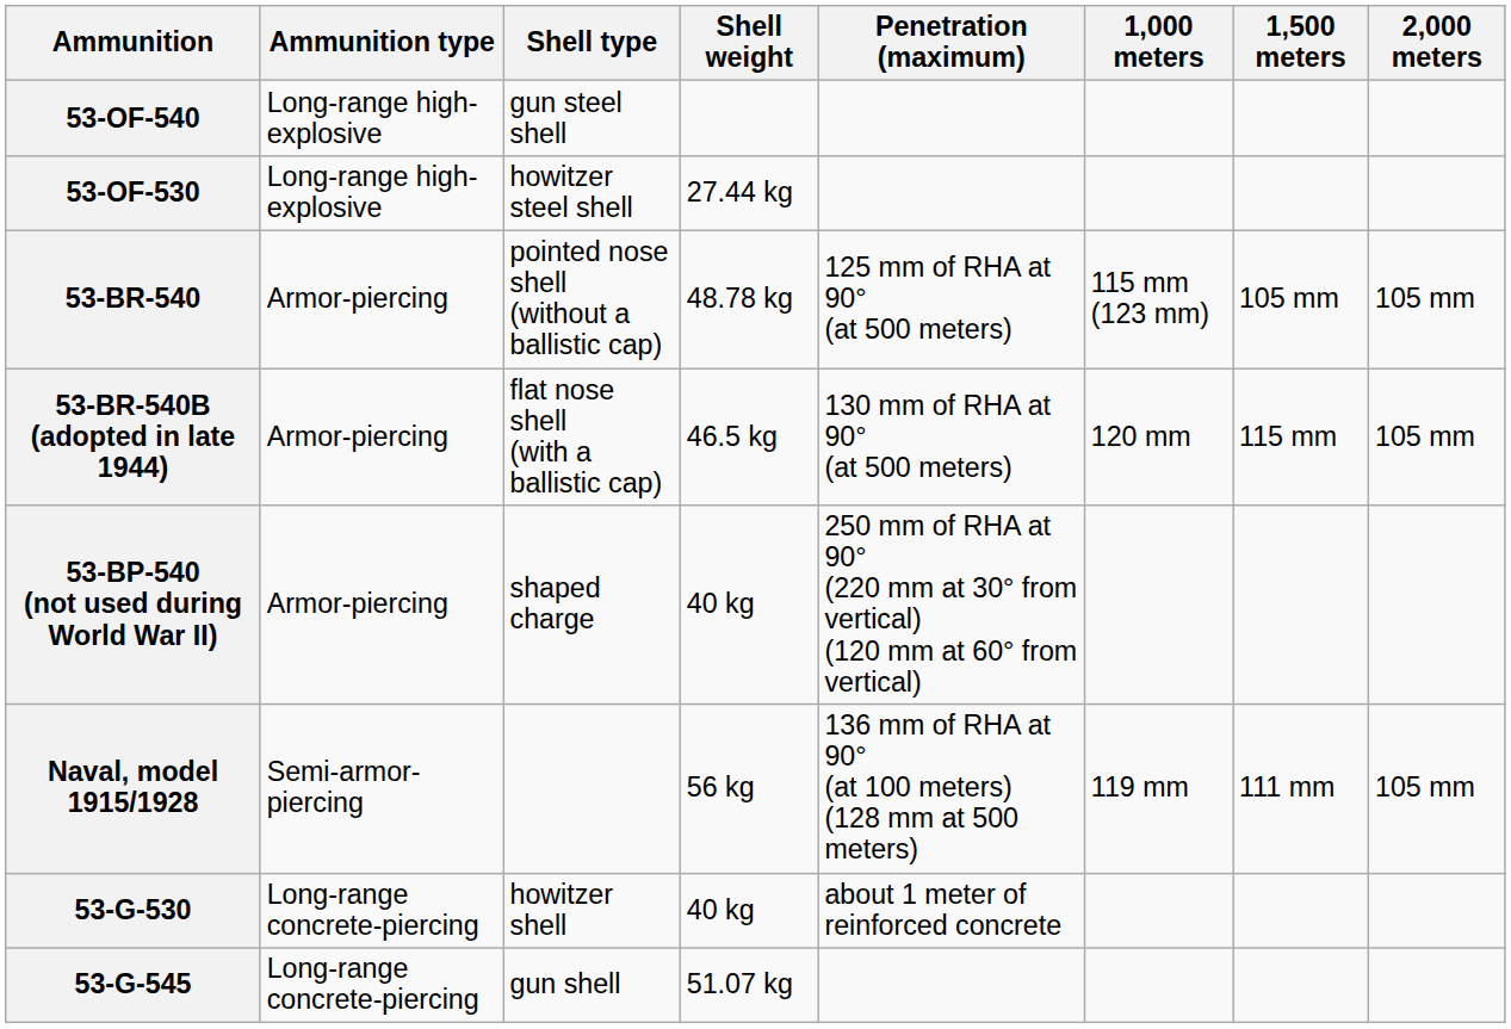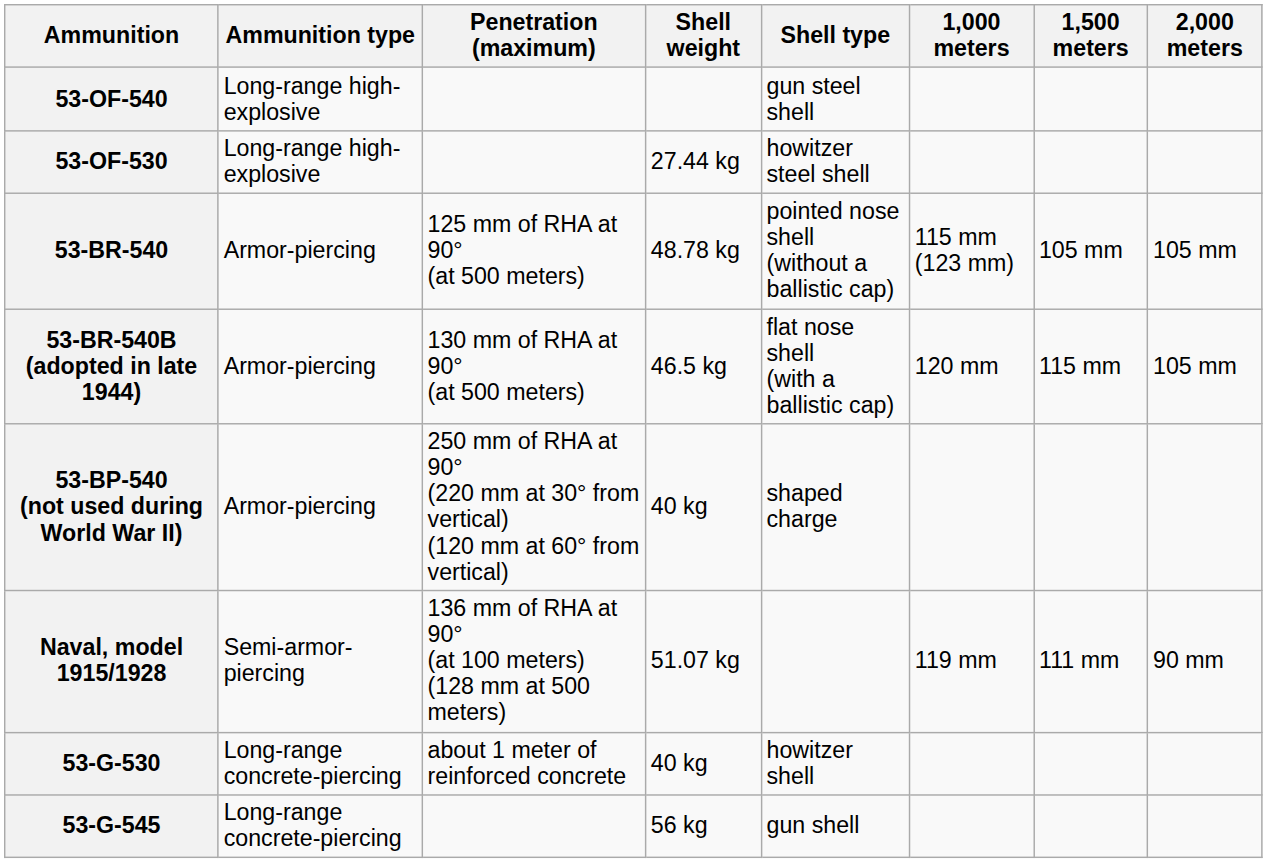 <table class="wikitable">
 <tr>
 <th>Ammunition</th>
 <th>Ammunition type</th>
+<th>Penetration (maximum)</th>
+<th>Shell weight</th>
 <th>Shell type</th>
-<th>Shell weight</th>
-<th>Penetration (maximum)</th>
 <th>1,000 meters</th>
 <th>1,500 meters</th>
 <th>2,000 meters</th>
 </tr>
 <tr>
 <th>53-OF-540 <br></th>
 <td>Long-range high-explosive</td>
-<td>gun steel shell</td>
 <td></td>
 <td></td>
+<td>gun steel shell</td>
 <td></td>
 <td></td>
 <td></td>
 </tr>
 <tr>
 <th>53-OF-530</th>
 <td>Long-range high-explosive</td>
+<td></td>
+<td>27.44 kg</td>
 <td>howitzer steel shell</td>
-<td>27.44 kg</td>
-<td></td>
 <td></td>
 <td></td>
 <td></td>
 </tr>
 <tr>
 <th>53-BR-540</th>
 <td>Armor-piercing</td>
+<td>125 mm of RHA at 90° <br> (at 500 meters)</td>
+<td>48.78 kg</td>
 <td>pointed nose shell <br> (without a ballistic cap)</td>
-<td>48.78 kg</td>
-<td>125 mm of RHA at 90° <br> (at 500 meters)</td>
 <td>115 mm <br> (123 mm)</td>
 <td>105 mm</td>
 <td>105 mm</td>
 </tr>
 <tr>
 <th>53-BR-540B <br> (adopted in late 1944)</th>
 <td>Armor-piercing</td>
+<td>130 mm of RHA at 90° <br> (at 500 meters)</td>
+<td>46.5 kg</td>
 <td>flat nose shell <br> (with a ballistic cap)</td>
-<td>46.5 kg</td>
-<td>130 mm of RHA at 90° <br> (at 500 meters)</td>
 <td>120 mm</td>
 <td>115 mm</td>
 <td>105 mm</td>
 </tr>
 <tr>
 <th>53-BP-540 <br> (not used during World War II)</th>
 <td>Armor-piercing</td>
+<td>250 mm of RHA at 90° <br> (220 mm at 30° from vertical) <br> (120 mm at 60° from vertical)</td>
+<td>40 kg</td>
 <td>shaped charge</td>
-<td>40 kg</td>
-<td>250 mm of RHA at 90° <br> (220 mm at 30° from vertical) <br> (120 mm at 60° from vertical)</td>
 <td></td>
 <td></td>
 <td></td>
 </tr>
 <tr>
 <th>Naval, model 1915/1928</th>
 <td>Semi-armor-piercing</td>
+<td>136 mm of RHA at 90° <br> (at 100 meters) <br> (128 mm at 500 meters)</td>
+<td>51.07 kg</td>
 <td></td>
-<td>56 kg</td>
-<td>136 mm of RHA at 90° <br> (at 100 meters) <br> (128 mm at 500 meters)</td>
 <td>119 mm</td>
 <td>111 mm</td>
-<td>105 mm</td>
+<td>90 mm</td>
 </tr>
 <tr>
 <th>53-G-530</th>
 <td>Long-range concrete-piercing</td>
+<td>about 1 meter of reinforced concrete</td>
+<td>40 kg</td>
 <td>howitzer shell</td>
-<td>40 kg</td>
-<td>about 1 meter of reinforced concrete</td>
 <td></td>
 <td></td>
 <td></td>
 </tr>
 <tr>
 <th>53-G-545</th>
 <td>Long-range concrete-piercing</td>
+<td></td>
+<td>56 kg</td>
 <td>gun shell</td>
-<td>51.07 kg</td>
-<td></td>
 <td></td>
 <td></td>
 <td></td>
 </tr>
 </table>
